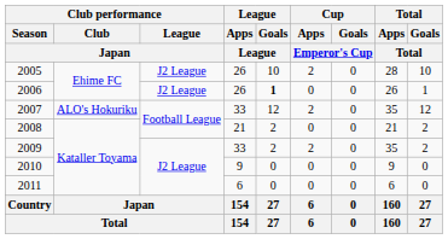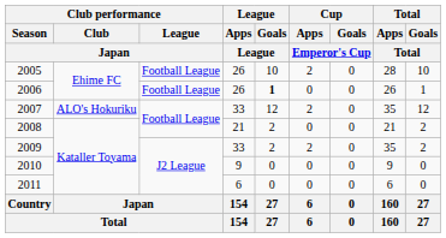 <table class="wikitable" style="text-align:center;">
 <tr>
 <th colspan=3>Club performance</th>
 <th colspan=2>League</th>
 <th colspan=2>Cup</th>
 <th colspan=2>Total</th>
 </tr>
 <tr>
 <th>Season</th>
 <th>Club</th>
 <th>League</th>
 <th>Apps</th>
 <th>Goals</th>
 <th>Apps</th>
 <th>Goals</th>
 <th>Apps</th>
 <th>Goals</th>
 </tr>
 <tr>
 <th colspan=3>Japan</th>
 <th colspan=2>League</th>
 <th colspan=2><a href='#'>Emperor's Cup</a></th>
 <th colspan=2>Total</th>
 </tr>
 <tr>
 <td>2005</td>
 <td rowspan="2"><a href='#'>Ehime FC</a></td>
-<td><a href='#'>J2 League</a></td>
+<td><a href='#'>Football League</a></td>
 <td>26</td>
 <td>10</td>
 <td>2</td>
 <td>0</td>
 <td>28</td>
 <td>10</td>
 </tr>
 <tr>
 <td>2006</td>
-<td><a href='#'>J2 League</a></td>
+<td><a href='#'>Football League</a></td>
 <td>26</td>
 <td><strong>1</strong></td>
 <td>0</td>
 <td>0</td>
 <td>26</td>
 <td>1</td>
 </tr>
 <tr>
 <td>2007</td>
 <td><a href='#'>ALO's Hokuriku</a></td>
 <td rowspan="2"><a href='#'>Football League</a></td>
 <td>33</td>
 <td>12</td>
 <td>2</td>
 <td>0</td>
 <td>35</td>
 <td>12</td>
 </tr>
 <tr>
 <td>2008</td>
 <td rowspan="4"><a href='#'>Kataller Toyama</a></td>
 <td>21</td>
 <td>2</td>
 <td>0</td>
 <td>0</td>
 <td>21</td>
 <td>2</td>
 </tr>
 <tr>
 <td>2009</td>
 <td rowspan="3"><a href='#'>J2 League</a></td>
 <td>33</td>
 <td>2</td>
 <td>2</td>
 <td>0</td>
 <td>35</td>
 <td>2</td>
 </tr>
 <tr>
 <td>2010</td>
 <td>9</td>
 <td>0</td>
 <td>0</td>
 <td>0</td>
 <td>9</td>
 <td>0</td>
 </tr>
 <tr>
 <td>2011</td>
 <td>6</td>
 <td>0</td>
 <td>0</td>
 <td>0</td>
 <td>6</td>
 <td>0</td>
 </tr>
 <tr>
 <th rowspan=1>Country</th>
 <th colspan=2>Japan</th>
 <th>154</th>
 <th>27</th>
 <th>6</th>
 <th>0</th>
 <th>160</th>
 <th>27</th>
 </tr>
 <tr>
 <th colspan=3>Total</th>
 <th>154</th>
 <th>27</th>
 <th>6</th>
 <th>0</th>
 <th>160</th>
 <th>27</th>
 </tr>
 </table>
